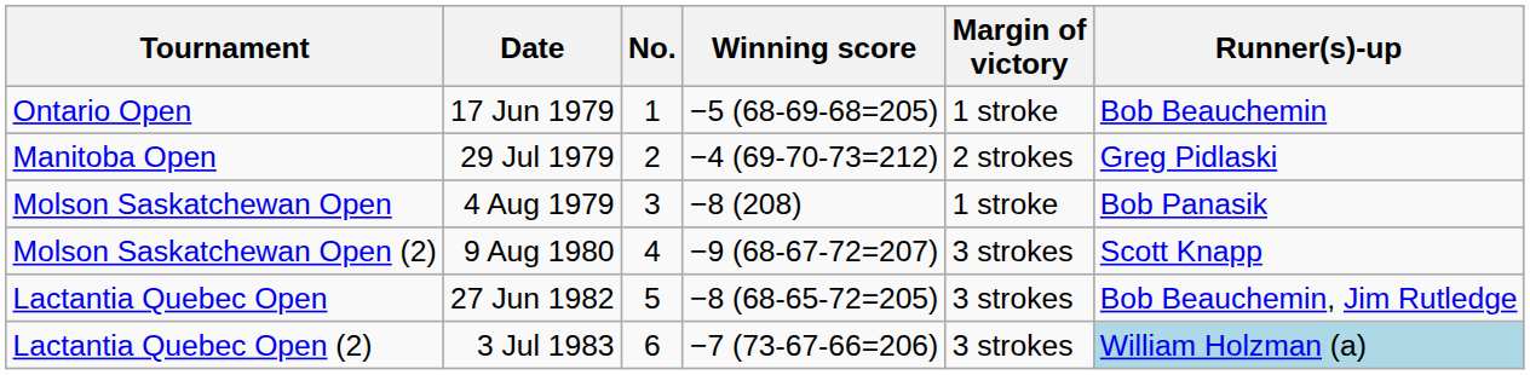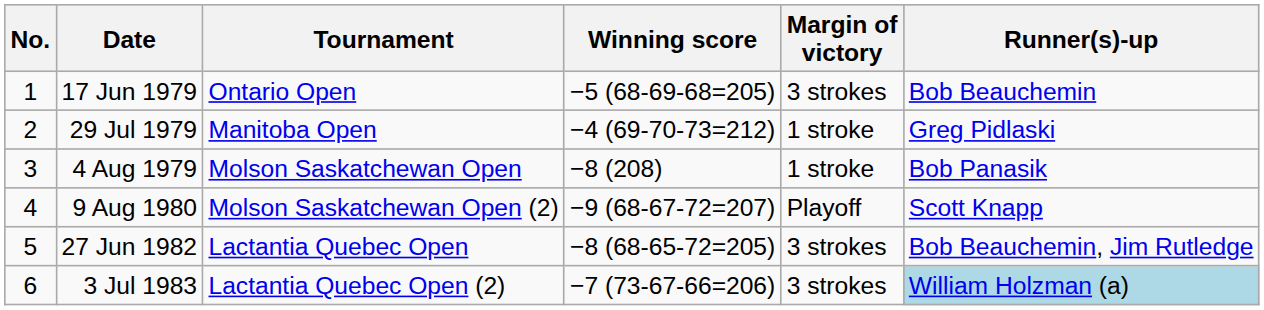 <table class="wikitable" style="font-size:95%;">
 <tr>
+<th>No.</th>
+<th>Date</th>
 <th>Tournament</th>
-<th>Date</th>
-<th>No.</th>
 <th>Winning score</th>
 <th>Margin of<br>victory</th>
 <th>Runner(s)-up</th>
 </tr>
 <tr>
+<td align=center>1</td>
+<td align=right>17 Jun 1979</td>
 <td><a href='#'>Ontario Open</a></td>
-<td align=right>17 Jun 1979</td>
-<td align=center>1</td>
 <td>−5 (68-69-68=205)</td>
-<td>1 stroke</td>
+<td>3 strokes</td>
 <td> <a href='#'>Bob Beauchemin</a></td>
 </tr>
 <tr>
+<td align=center>2</td>
+<td align=right>29 Jul 1979</td>
 <td><a href='#'>Manitoba Open</a></td>
-<td align=right>29 Jul 1979</td>
-<td align=center>2</td>
 <td>−4 (69-70-73=212)</td>
-<td>2 strokes</td>
+<td>1 stroke</td>
 <td> <a href='#'>Greg Pidlaski</a></td>
 </tr>
 <tr>
+<td align=center>3</td>
+<td align=right>4 Aug 1979</td>
 <td><a href='#'>Molson Saskatchewan Open</a></td>
-<td align=right>4 Aug 1979</td>
-<td align=center>3</td>
 <td>−8 (208)</td>
 <td>1 stroke</td>
 <td> <a href='#'>Bob Panasik</a></td>
 </tr>
 <tr>
+<td align=center>4</td>
+<td align=right>9 Aug 1980</td>
 <td><a href='#'>Molson Saskatchewan Open</a> (2)</td>
-<td align=right>9 Aug 1980</td>
-<td align=center>4</td>
 <td>−9 (68-67-72=207)</td>
-<td>3 strokes</td>
+<td>Playoff</td>
 <td> <a href='#'>Scott Knapp</a></td>
 </tr>
 <tr>
+<td align=center>5</td>
+<td align=right>27 Jun 1982</td>
 <td><a href='#'>Lactantia Quebec Open</a></td>
-<td align=right>27 Jun 1982</td>
-<td align=center>5</td>
 <td>−8 (68-65-72=205)</td>
 <td>3 strokes</td>
 <td> <a href='#'>Bob Beauchemin</a>,  <a href='#'>Jim Rutledge</a></td>
 </tr>
 <tr>
+<td align=center>6</td>
+<td align=right>3 Jul 1983</td>
 <td><a href='#'>Lactantia Quebec Open</a> (2)</td>
-<td align=right>3 Jul 1983</td>
-<td align=center>6</td>
 <td>−7 (73-67-66=206)</td>
 <td>3 strokes</td>
 <td style="background: lightblue;"> <a href='#'>William Holzman</a> (a)</td>
 </tr>
 </table>
